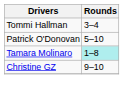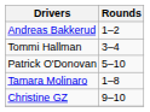 <table class="wikitable" style="font-size: 85%">
 <tr>
 <th>Drivers</th>
 <th>Rounds</th>
+</tr>
+<tr>
+<td> <a href='#'>Andreas Bakkerud</a></td>
+<td>1–2</td>
 </tr>
 <tr>
 <td> Tommi Hallman</td>
 <td>3–4</td>
 </tr>
 <tr>
 <td> Patrick O'Donovan</td>
 <td>5–10</td>
 </tr>
 <tr>
 <td> <a href='#'>Tamara Molinaro</a></td>
-<td style="background: paleturquoise;">1–8</td>
+<td>1–8</td>
 </tr>
 <tr>
 <td> <a href='#'>Christine GZ</a></td>
 <td>9–10</td>
 </tr>
 <tr>
 </tr>
 </table>
